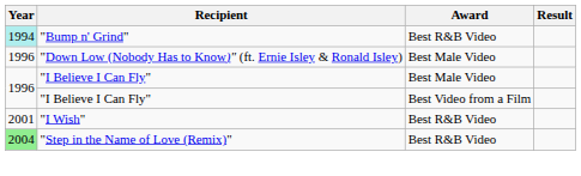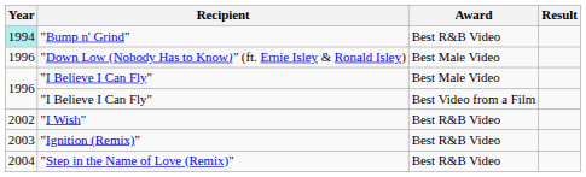 <table class="wikitable">
 <tr>
 <th>Year</th>
 <th>Recipient</th>
 <th>Award</th>
 <th>Result</th>
 </tr>
 <tr>
 <td style="background: paleturquoise;">1994</td>
 <td>"<a href='#'>Bump n' Grind</a>"</td>
 <td>Best R&B Video</td>
 <td></td>
 </tr>
 <tr>
 <td>1996</td>
 <td>"<a href='#'>Down Low (Nobody Has to Know<em>)</em></a><em>"</em> (ft. <a href='#'>Ernie Isley</a> & <a href='#'>Ronald Isley</a>)</td>
 <td>Best Male Video</td>
 <td></td>
 </tr>
 <tr>
 <td rowspan="2">1996</td>
 <td>"<a href='#'>I Believe I Can Fly</a>"</td>
 <td>Best Male Video</td>
 <td></td>
 </tr>
 <tr>
 <td>"I Believe I Can Fly"</td>
 <td>Best Video from a Film</td>
 <td></td>
 </tr>
 <tr>
-<td>2001</td>
+<td>2002</td>
 <td>"<a href='#'>I Wish</a>"</td>
 <td>Best R&B Video</td>
 <td></td>
 </tr>
 <tr>
-<td style="background: lightgreen;">2004</td>
+<td>2003</td>
+<td>"<a href='#'>Ignition (Remix)</a>"</td>
+<td>Best R&B Video</td>
+<td></td>
+</tr>
+<tr>
+<td>2004</td>
 <td>"<a href='#'>Step in the Name of Love (Remix)</a>"</td>
 <td>Best R&B Video</td>
 <td></td>
 </tr>
 </table>
